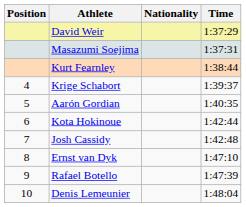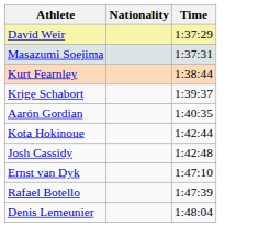 <table class="wikitable sortable">
 <tr>
-<th>Position</th>
 <th>Athlete</th>
 <th>Nationality</th>
 <th>Time</th>
 </tr>
 <tr bgcolor="#F7F6A8">
-<td align=center></td>
 <td><a href='#'>David Weir</a></td>
 <td></td>
 <td>1:37:29</td>
 </tr>
 <tr bgcolor="#DCE5E5">
-<td align=center></td>
 <td><a href='#'>Masazumi Soejima</a></td>
 <td></td>
 <td>1:37:31</td>
 </tr>
 <tr bgcolor="#FFDAB9">
-<td align=center></td>
 <td><a href='#'>Kurt Fearnley</a></td>
 <td></td>
 <td>1:38:44</td>
 </tr>
 <tr>
-<td align=center>4</td>
 <td><a href='#'>Krige Schabort</a></td>
 <td></td>
 <td>1:39:37</td>
 </tr>
 <tr>
-<td align=center>5</td>
 <td><a href='#'>Aarón Gordian</a></td>
 <td></td>
 <td>1:40:35</td>
 </tr>
 <tr>
-<td align=center>6</td>
 <td><a href='#'>Kota Hokinoue</a></td>
 <td></td>
 <td>1:42:44</td>
 </tr>
 <tr>
-<td align=center>7</td>
 <td><a href='#'>Josh Cassidy</a></td>
 <td></td>
 <td>1:42:48</td>
 </tr>
 <tr>
-<td align=center>8</td>
 <td><a href='#'>Ernst van Dyk</a></td>
 <td></td>
 <td>1:47:10</td>
 </tr>
 <tr>
-<td align=center>9</td>
 <td><a href='#'>Rafael Botello</a></td>
 <td></td>
 <td>1:47:39</td>
 </tr>
 <tr>
-<td align=center>10</td>
 <td><a href='#'>Denis Lemeunier</a></td>
 <td></td>
 <td>1:48:04</td>
 </tr>
 </table>
